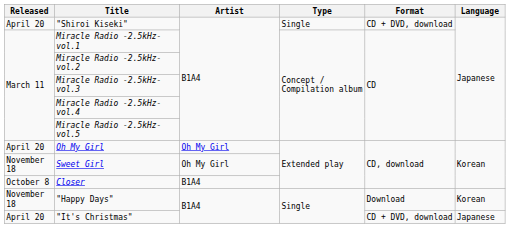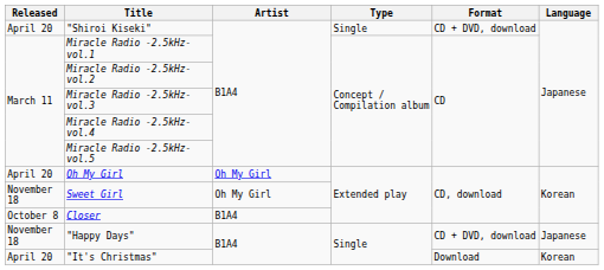 <table class="wikitable sortable" align="left center" style="width:65%;">
 <tr>
 <th style="width:10%;">Released</th>
 <th style="width:25%;">Title</th>
 <th style="width:20%;">Artist</th>
 <th style="width:17%;">Type</th>
 <th style="width:18%;">Format</th>
 <th style="width:15%;">Language</th>
 </tr>
 <tr>
 <td>April 20</td>
 <td>"Shiroi Kiseki"</td>
 <td rowspan="6">B1A4</td>
 <td>Single</td>
 <td>CD + DVD, download</td>
 <td rowspan="6">Japanese</td>
 </tr>
 <tr>
 <td rowspan="5">March 11</td>
 <td><em>Miracle Radio -2.5kHz- vol.1</em></td>
 <td rowspan="5">Concept / Compilation album</td>
 <td rowspan="5">CD</td>
 </tr>
 <tr>
 <td><em>Miracle Radio -2.5kHz- vol.2</em></td>
 </tr>
 <tr>
 <td><em>Miracle Radio -2.5kHz- vol.3</em></td>
 </tr>
 <tr>
 <td><em>Miracle Radio -2.5kHz- vol.4</em></td>
 </tr>
 <tr>
 <td><em>Miracle Radio -2.5kHz- vol.5</em></td>
 </tr>
 <tr>
 <td>April 20</td>
 <td><em><a href='#'>Oh My Girl</a></em></td>
 <td><a href='#'>Oh My Girl</a></td>
 <td rowspan="3">Extended play</td>
 <td rowspan="3">CD, download</td>
 <td rowspan="3">Korean</td>
 </tr>
 <tr>
 <td>November 18</td>
 <td><em><a href='#'>Sweet Girl</a></em></td>
 <td>Oh My Girl</td>
 </tr>
 <tr>
 <td>October 8</td>
 <td><em><a href='#'>Closer</a></em></td>
 <td>B1A4</td>
 </tr>
 <tr>
 <td>November 18</td>
 <td>"Happy Days"</td>
 <td rowspan="2">B1A4</td>
 <td rowspan="2">Single</td>
-<td>Download</td>
-<td>Korean</td>
+<td>CD + DVD, download</td>
+<td>Japanese</td>
 </tr>
 <tr>
 <td>April 20</td>
 <td>"It's Christmas"</td>
-<td>CD + DVD, download</td>
-<td>Japanese</td>
+<td>Download</td>
+<td>Korean</td>
 </tr>
 </table>
